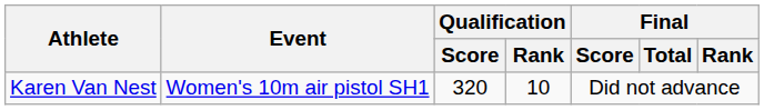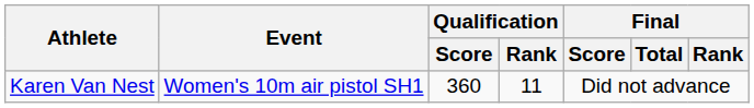 <table class=wikitable style="font-size:90%">
 <tr>
 <th rowspan="2">Athlete</th>
 <th rowspan="2">Event</th>
 <th colspan="2">Qualification</th>
 <th colspan="3">Final</th>
 </tr>
 <tr>
 <th>Score</th>
 <th>Rank</th>
 <th>Score</th>
 <th>Total</th>
 <th>Rank</th>
 </tr>
 <tr>
 <td><a href='#'>Karen Van Nest</a></td>
 <td><a href='#'>Women's 10m air pistol SH1</a></td>
-<td align=center>320</td>
-<td align=center>10</td>
+<td align=center>360</td>
+<td align=center>11</td>
 <td align=center colspan="3">Did not advance</td>
 </tr>
 </table>
